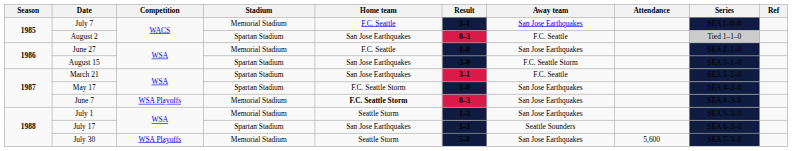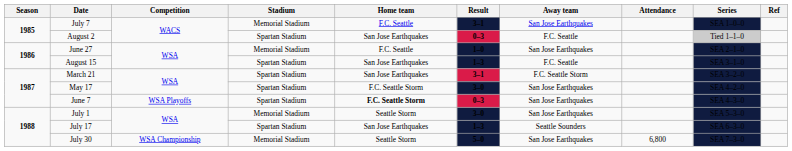 <table class="wikitable" style="text-align: center; width: 100%; font-size: 12px">
 <tr>
 <th>Season</th>
 <th>Date</th>
 <th>Competition</th>
 <th>Stadium</th>
 <th>Home team</th>
 <th>Result</th>
 <th>Away team</th>
 <th>Attendance</th>
 <th>Series</th>
 <th>Ref</th>
 </tr>
 <tr>
 <td rowspan="2"><strong>1985</strong></td>
 <td>July 7</td>
 <td rowspan="2"><a href='#'>WACS</a></td>
 <td>Memorial Stadium</td>
 <td><a href='#'>F.C. Seattle</a></td>
 <td style="background:#0f1b40;"><span><strong>3–1</strong></span></td>
 <td><a href='#'>San Jose Earthquakes</a></td>
 <td></td>
 <td style="background:#0f1b40;"><span> SEA 1–0–0</span></td>
 <td></td>
 </tr>
 <tr>
 <td>August 2</td>
 <td>Spartan Stadium</td>
 <td>San Jose Earthquakes</td>
 <td style="background:#da1b49;"><span><strong>0–3</strong></span></td>
 <td>F.C. Seattle</td>
 <td></td>
 <td style="background:#CCCCCC;"><span> Tied 1–1–0</span></td>
 <td></td>
 </tr>
 <tr>
 <td rowspan="2"><strong>1986</strong></td>
 <td>June 27</td>
 <td rowspan="2"><a href='#'>WSA</a></td>
 <td>Memorial Stadium</td>
 <td>F.C. Seattle</td>
 <td style="background:#0f1b40;"><span><strong>1–0</strong></span></td>
 <td>San Jose Earthquakes</td>
 <td></td>
 <td style="background:#0f1b40;"><span> SEA 2–1–0</span></td>
 <td></td>
 </tr>
 <tr>
 <td>August 15</td>
 <td>Spartan Stadium</td>
 <td>San Jose Earthquakes</td>
-<td style="background:#0f1b40;"><span><strong>3–0</strong></span></td>
-<td>F.C. Seattle Storm</td>
+<td style="background:#0f1b40;"><span><strong>1–3</strong></span></td>
+<td>F.C. Seattle</td>
 <td></td>
 <td style="background:#0f1b40;"><span> SEA 3–1–0</span></td>
 <td></td>
 </tr>
 <tr>
 <td rowspan="3"><strong>1987</strong></td>
 <td>March 21</td>
 <td rowspan="2"><a href='#'>WSA</a></td>
 <td>Spartan Stadium</td>
 <td>San Jose Earthquakes</td>
 <td style="background:#da1b49;"><span><strong>3–1</strong></span></td>
-<td>F.C. Seattle</td>
+<td>F.C. Seattle Storm</td>
 <td></td>
 <td style="background:#0f1b40;"><span> SEA 3–2–0</span></td>
 <td></td>
 </tr>
 <tr>
 <td>May 17</td>
 <td>Spartan Stadium</td>
 <td>F.C. Seattle Storm</td>
 <td style="background:#0f1b40;"><span><strong>3–0</strong></span></td>
 <td>San Jose Earthquakes</td>
 <td></td>
 <td style="background:#0f1b40;"><span> SEA 4–2–0</span></td>
 <td></td>
 </tr>
 <tr>
 <td>June 7</td>
 <td><a href='#'>WSA Playoffs</a></td>
-<td>Memorial Stadium</td>
+<td>Spartan Stadium</td>
 <td><strong>F.C. Seattle Storm</strong></td>
 <td style="background:#da1b49;"><span><strong>0–3</strong></span></td>
 <td>San Jose Earthquakes</td>
 <td></td>
 <td style="background:#0f1b40;"><span> SEA 4–3–0</span></td>
 <td></td>
 </tr>
 <tr>
 <td rowspan="3"><strong>1988</strong></td>
 <td>July 1</td>
 <td rowspan="2"><a href='#'>WSA</a></td>
 <td>Memorial Stadium</td>
 <td>Seattle Storm</td>
-<td style="background:#0f1b40;"><span><strong>1–3</strong></span></td>
+<td style="background:#0f1b40;"><span><strong>3–0</strong></span></td>
 <td>San Jose Earthquakes</td>
 <td></td>
 <td style="background:#0f1b40;"><span> SEA 5–3–0</span></td>
 <td></td>
 </tr>
 <tr>
 <td>July 17</td>
 <td>Spartan Stadium</td>
 <td>San Jose Earthquakes</td>
 <td style="background:#0f1b40;"><span><strong>1–3</strong></span></td>
 <td>Seattle Sounders</td>
 <td></td>
 <td style="background:#0f1b40;"><span> SEA 6–3–0</span></td>
 <td></td>
 </tr>
 <tr>
 <td>July 30</td>
-<td><a href='#'>WSA Playoffs</a></td>
+<td><a href='#'>WSA Championship</a></td>
 <td>Memorial Stadium</td>
 <td>Seattle Storm</td>
 <td style="background:#0f1b40;"><span><strong>5–0</strong></span></td>
 <td>San Jose Earthquakes</td>
-<td>5,600</td>
+<td>6,800</td>
 <td style="background:#0f1b40;"><span> SEA 7–3–0</span></td>
 <td></td>
 </tr>
 </table>
